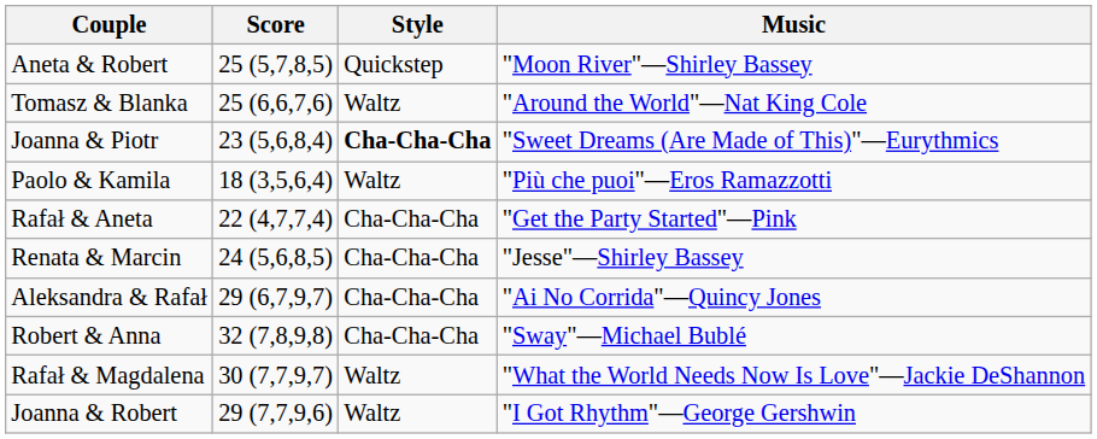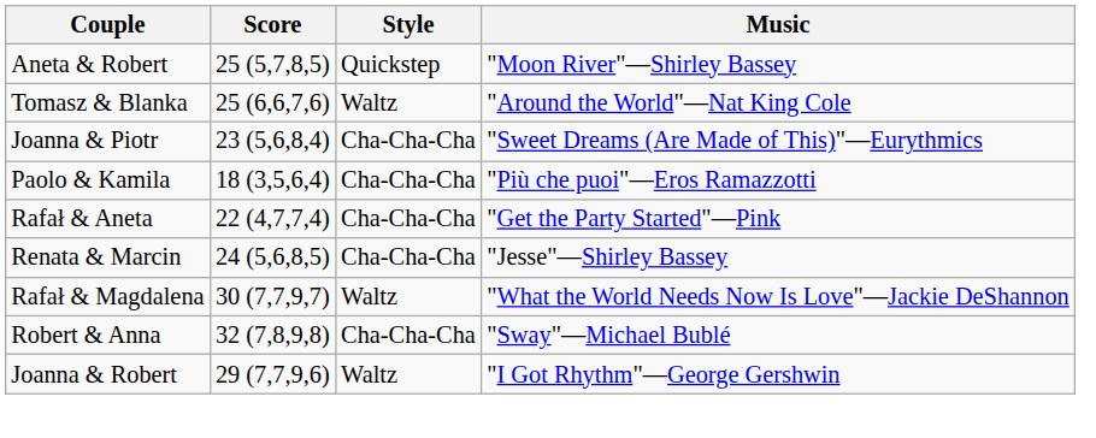 <table class="wikitable">
 <tr>
 <th>Couple</th>
 <th>Score</th>
 <th>Style</th>
 <th>Music</th>
 </tr>
 <tr>
 <td>Aneta & Robert</td>
 <td>25 (5,7,8,5)</td>
 <td>Quickstep</td>
 <td>"<a href='#'>Moon River</a>"—<a href='#'>Shirley Bassey</a></td>
 </tr>
 <tr>
 <td>Tomasz & Blanka</td>
 <td>25 (6,6,7,6)</td>
 <td>Waltz</td>
 <td>"<a href='#'>Around the World</a>"—<a href='#'>Nat King Cole</a></td>
 </tr>
 <tr>
 <td>Joanna & Piotr</td>
 <td>23 (5,6,8,4)</td>
-<td><strong>Cha-Cha-Cha</strong></td>
+<td>Cha-Cha-Cha</td>
 <td>"<a href='#'>Sweet Dreams (Are Made of This)</a>"—<a href='#'>Eurythmics</a></td>
 </tr>
 <tr>
 <td>Paolo & Kamila</td>
 <td>18 (3,5,6,4)</td>
-<td>Waltz</td>
+<td>Cha-Cha-Cha</td>
 <td>"<a href='#'>Più che puoi</a>"—<a href='#'>Eros Ramazzotti</a></td>
 </tr>
 <tr>
 <td>Rafał & Aneta</td>
 <td>22 (4,7,7,4)</td>
 <td>Cha-Cha-Cha</td>
 <td>"<a href='#'>Get the Party Started</a>"—<a href='#'>Pink</a></td>
 </tr>
 <tr>
 <td>Renata & Marcin</td>
 <td>24 (5,6,8,5)</td>
 <td>Cha-Cha-Cha</td>
 <td>"Jesse"—<a href='#'>Shirley Bassey</a></td>
 </tr>
 <tr>
-<td>Aleksandra & Rafał</td>
-<td>29 (6,7,9,7)</td>
-<td>Cha-Cha-Cha</td>
-<td>"<a href='#'>Ai No Corrida</a>"—<a href='#'>Quincy Jones</a></td>
+<td>Rafał & Magdalena</td>
+<td>30 (7,7,9,7)</td>
+<td>Waltz</td>
+<td>"<a href='#'>What the World Needs Now Is Love</a>"—<a href='#'>Jackie DeShannon</a></td>
 </tr>
 <tr>
 <td>Robert & Anna</td>
 <td>32 (7,8,9,8)</td>
 <td>Cha-Cha-Cha</td>
 <td>"<a href='#'>Sway</a>"—<a href='#'>Michael Bublé</a></td>
 </tr>
 <tr>
-<td>Rafał & Magdalena</td>
-<td>30 (7,7,9,7)</td>
-<td>Waltz</td>
-<td>"<a href='#'>What the World Needs Now Is Love</a>"—<a href='#'>Jackie DeShannon</a></td>
-</tr>
-<tr>
 <td>Joanna & Robert</td>
 <td>29 (7,7,9,6)</td>
 <td>Waltz</td>
 <td>"<a href='#'>I Got Rhythm</a>"—<a href='#'>George Gershwin</a></td>
 </tr>
 </table>
